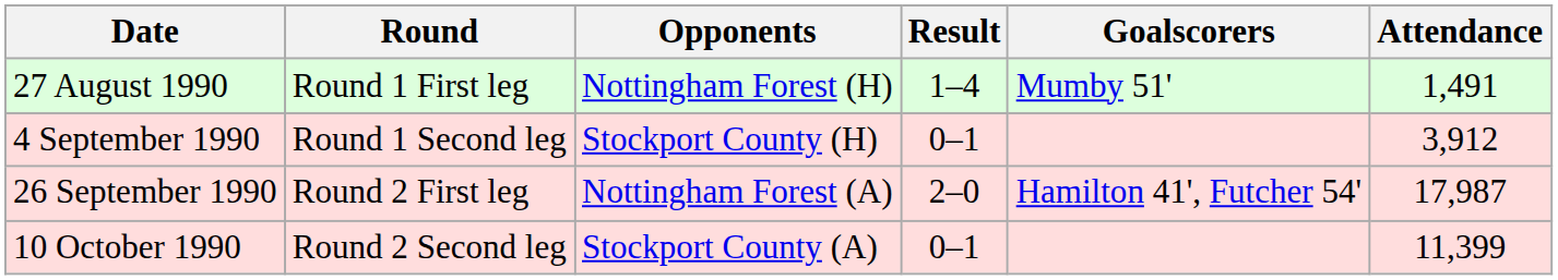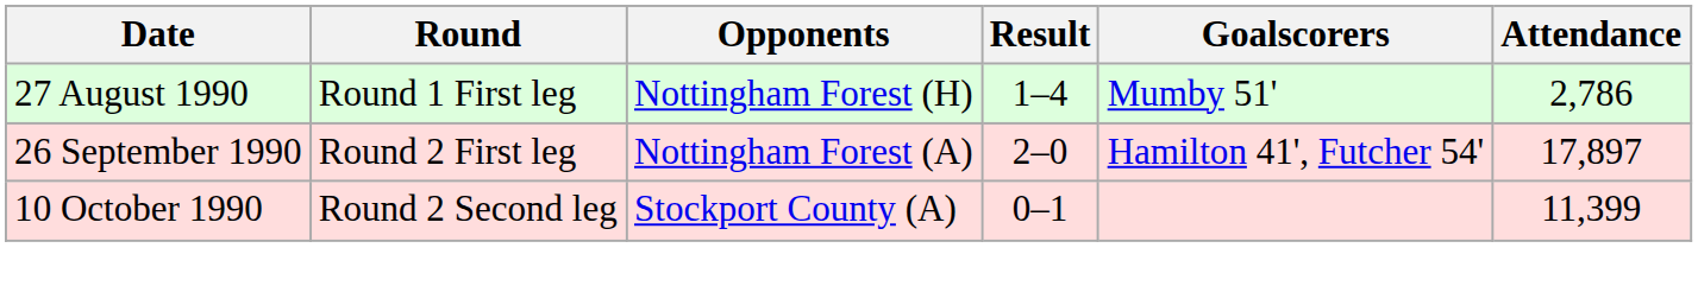 <table class="wikitable">
 <tr>
 <th>Date</th>
 <th>Round</th>
 <th>Opponents</th>
 <th>Result</th>
 <th>Goalscorers</th>
 <th>Attendance</th>
 </tr>
 <tr bgcolor="#ddffdd">
 <td>27 August 1990</td>
 <td>Round 1 First leg</td>
 <td><a href='#'>Nottingham Forest</a> (H)</td>
 <td align="center">1–4</td>
 <td><a href='#'>Mumby</a> 51'</td>
-<td align="center">1,491</td>
-</tr>
-<tr bgcolor="#ffdddd">
-<td>4 September 1990</td>
-<td>Round 1 Second leg</td>
-<td><a href='#'>Stockport County</a> (H)</td>
-<td align="center">0–1</td>
-<td></td>
-<td align="center">3,912</td>
+<td align="center">2,786</td>
 </tr>
 <tr bgcolor="#ffdddd">
 <td>26 September 1990</td>
 <td>Round 2 First leg</td>
 <td><a href='#'>Nottingham Forest</a> (A)</td>
 <td align="center">2–0</td>
 <td><a href='#'>Hamilton</a> 41', <a href='#'>Futcher</a> 54'</td>
-<td align="center">17,987</td>
+<td align="center">17,897</td>
 </tr>
 <tr bgcolor="#ffdddd">
 <td>10 October 1990</td>
 <td>Round 2 Second leg</td>
 <td><a href='#'>Stockport County</a> (A)</td>
 <td align="center">0–1</td>
 <td></td>
 <td align="center">11,399</td>
 </tr>
 </table>
